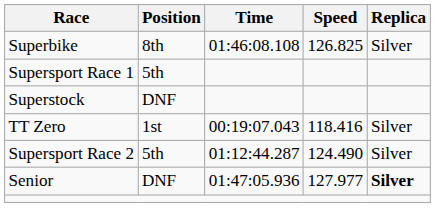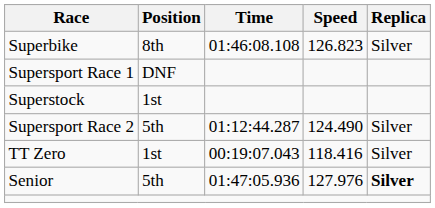 <table class="wikitable">
 <tr>
 <th>Race</th>
 <th>Position</th>
 <th>Time</th>
 <th>Speed</th>
 <th>Replica</th>
 </tr>
 <tr>
 <td>Superbike</td>
 <td>8th</td>
 <td>01:46:08.108</td>
-<td>126.825</td>
+<td>126.823</td>
 <td>Silver</td>
 </tr>
 <tr>
 <td>Supersport Race 1</td>
-<td>5th</td>
+<td>DNF</td>
 <td></td>
 <td></td>
 <td></td>
 </tr>
 <tr>
 <td>Superstock</td>
-<td>DNF</td>
+<td>1st</td>
 <td></td>
 <td></td>
 <td></td>
+</tr>
+<tr>
+<td>Supersport Race 2</td>
+<td>5th</td>
+<td>01:12:44.287</td>
+<td>124.490</td>
+<td>Silver</td>
 </tr>
 <tr>
 <td>TT Zero</td>
 <td>1st</td>
 <td>00:19:07.043</td>
 <td>118.416</td>
 <td>Silver</td>
 </tr>
 <tr>
-<td>Supersport Race 2</td>
+<td>Senior</td>
 <td>5th</td>
-<td>01:12:44.287</td>
-<td>124.490</td>
-<td>Silver</td>
-</tr>
-<tr>
-<td>Senior</td>
-<td>DNF</td>
 <td>01:47:05.936</td>
-<td>127.977</td>
+<td>127.976</td>
 <td><strong>Silver</strong></td>
 </tr>
 <tr>
 <td colspan=5></td>
 </tr>
 </table>
